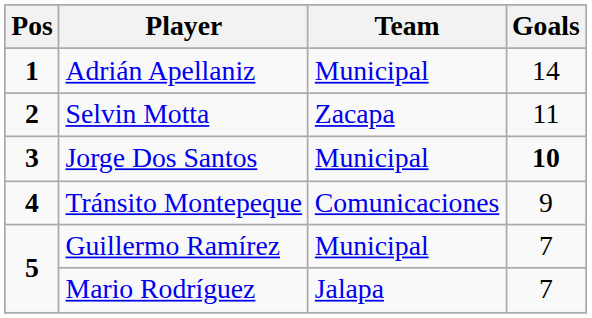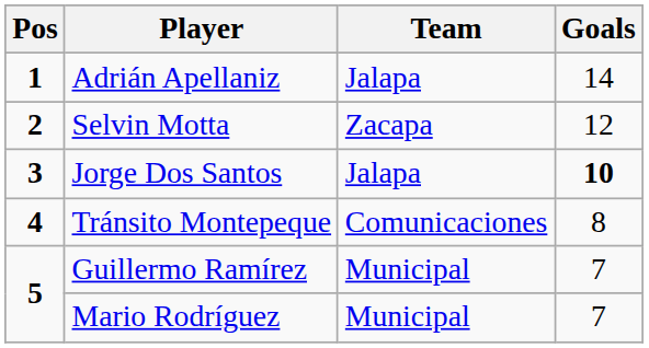 <table class="wikitable" style="text-align: center;">
 <tr>
 <th>Pos</th>
 <th>Player</th>
 <th>Team</th>
 <th>Goals</th>
 </tr>
 <tr>
 <td><strong>1</strong></td>
 <td align="left"> <a href='#'>Adrián Apellaniz</a></td>
-<td align="left"><a href='#'>Municipal</a></td>
+<td align="left"><a href='#'>Jalapa</a></td>
 <td>14</td>
 </tr>
 <tr>
 <td><strong>2</strong></td>
 <td align="left"> <a href='#'>Selvin Motta</a></td>
 <td align="left"><a href='#'>Zacapa</a></td>
-<td>11</td>
+<td>12</td>
 </tr>
 <tr>
 <td><strong>3</strong></td>
 <td align="left"> <a href='#'>Jorge Dos Santos</a></td>
-<td align="left"><a href='#'>Municipal</a></td>
+<td align="left"><a href='#'>Jalapa</a></td>
 <td><strong>10</strong></td>
 </tr>
 <tr>
 <td><strong>4</strong></td>
 <td align="left"> <a href='#'>Tránsito Montepeque</a></td>
 <td align="left"><a href='#'>Comunicaciones</a></td>
-<td>9</td>
+<td>8</td>
 </tr>
 <tr>
 <td rowspan="2"><strong>5</strong></td>
 <td align="left"> <a href='#'>Guillermo Ramírez</a></td>
 <td align="left"><a href='#'>Municipal</a></td>
 <td>7</td>
 </tr>
 <tr>
 <td align="left"> <a href='#'>Mario Rodríguez</a></td>
-<td align="left"><a href='#'>Jalapa</a></td>
+<td align="left"><a href='#'>Municipal</a></td>
 <td>7</td>
 </tr>
 </table>
